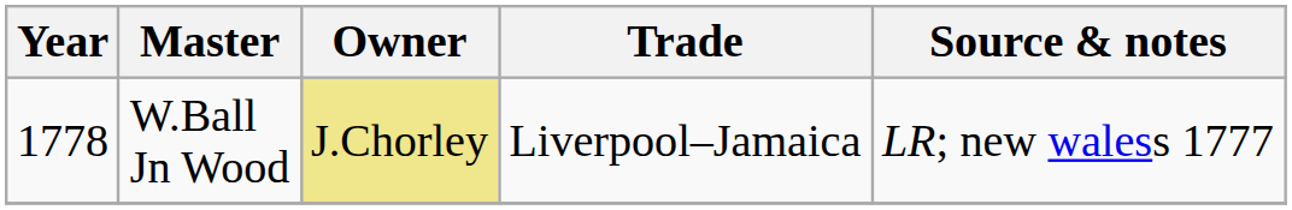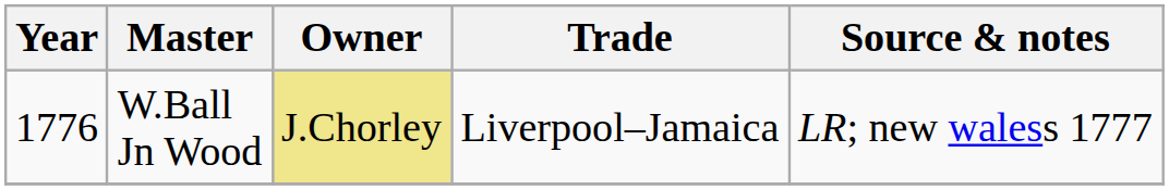 <table class=" wikitable">
 <tr>
 <th>Year</th>
 <th>Master</th>
 <th>Owner</th>
 <th>Trade</th>
 <th>Source & notes</th>
 </tr>
 <tr>
-<td>1778</td>
+<td>1776</td>
 <td>W.Ball<br>Jn Wood</td>
 <td style="background: khaki;">J.Chorley</td>
 <td>Liverpool–Jamaica</td>
 <td><em>LR</em>; new <a href='#'>wales</a>s 1777</td>
 </tr>
 <tr>
 </tr>
 </table>
